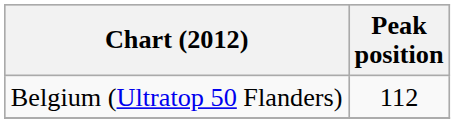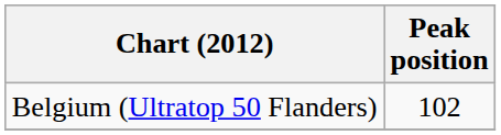 <table class="wikitable sortable">
 <tr>
 <th>Chart (2012)</th>
 <th>Peak<br>position</th>
 </tr>
 <tr>
 <td>Belgium (<a href='#'>Ultratop 50</a> Flanders)</td>
-<td style="text-align:center;">112</td>
+<td style="text-align:center;">102</td>
 </tr>
 <tr>
 </tr>
 <tr>
 </tr>
 </table>
